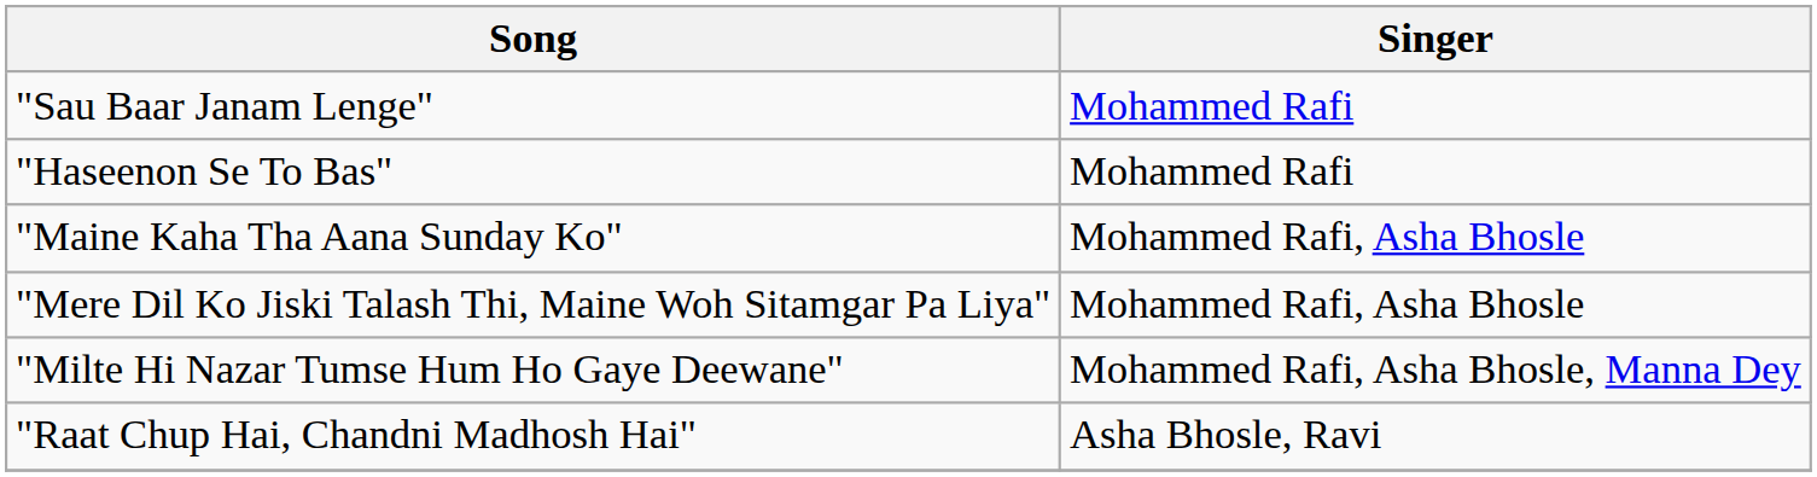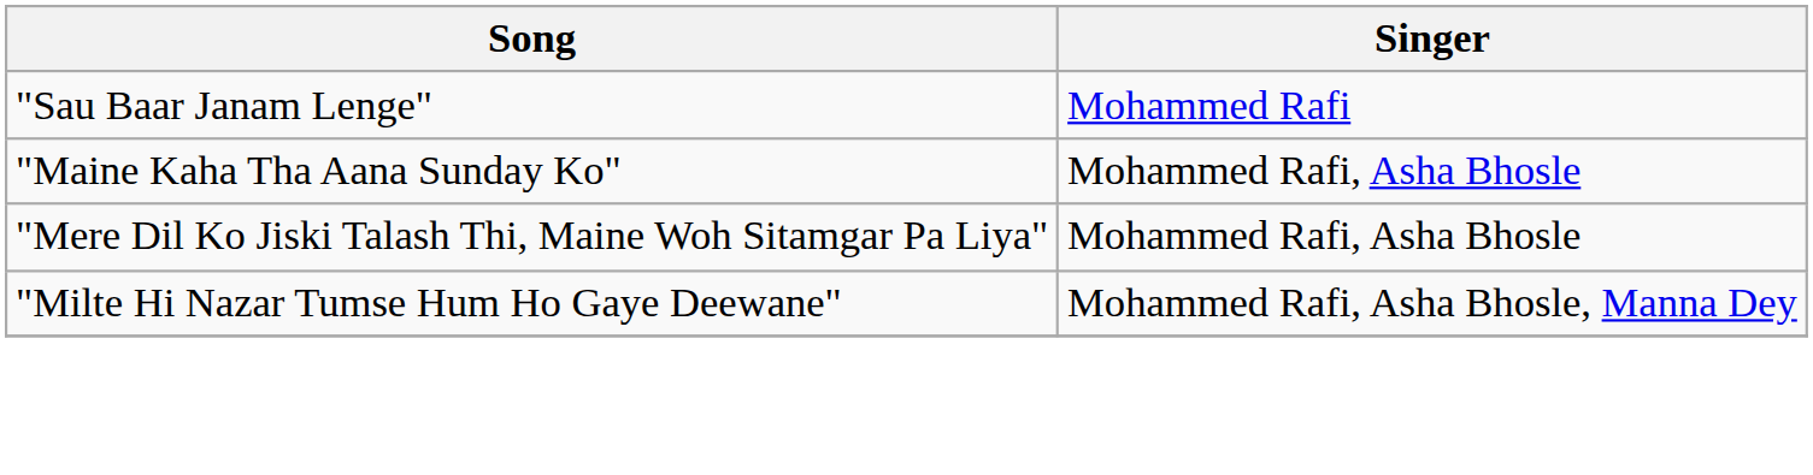 <table class="wikitable">
 <tr>
 <th>Song</th>
 <th>Singer</th>
 </tr>
 <tr>
 <td>"Sau Baar Janam Lenge"</td>
 <td><a href='#'>Mohammed Rafi</a></td>
-</tr>
-<tr>
-<td>"Haseenon Se To Bas"</td>
-<td>Mohammed Rafi</td>
 </tr>
 <tr>
 <td>"Maine Kaha Tha Aana Sunday Ko"</td>
 <td>Mohammed Rafi, <a href='#'>Asha Bhosle</a></td>
 </tr>
 <tr>
 <td>"Mere Dil Ko Jiski Talash Thi, Maine Woh Sitamgar Pa Liya"</td>
 <td>Mohammed Rafi, Asha Bhosle</td>
 </tr>
 <tr>
 <td>"Milte Hi Nazar Tumse Hum Ho Gaye Deewane"</td>
 <td>Mohammed Rafi, Asha Bhosle, <a href='#'>Manna Dey</a></td>
 </tr>
 <tr>
-<td>"Raat Chup Hai, Chandni Madhosh Hai"</td>
-<td>Asha Bhosle, Ravi</td>
-</tr>
-<tr>
 </tr>
 </table>
